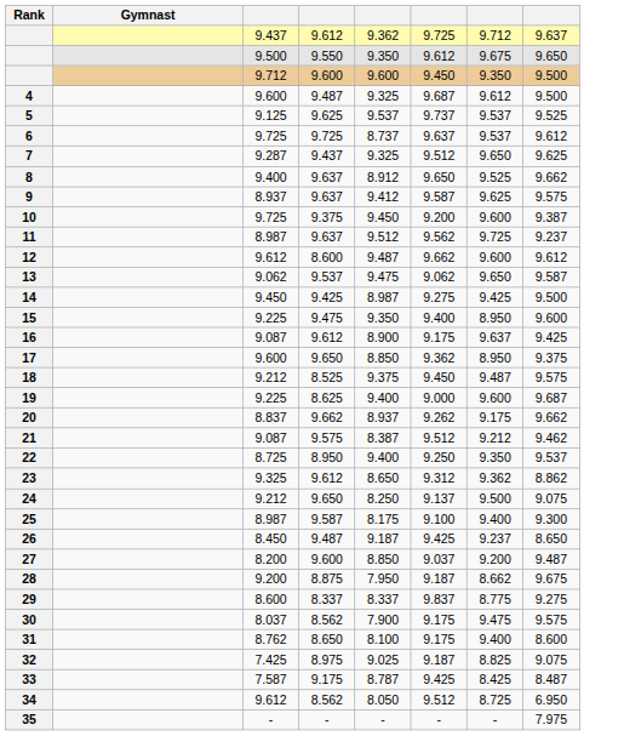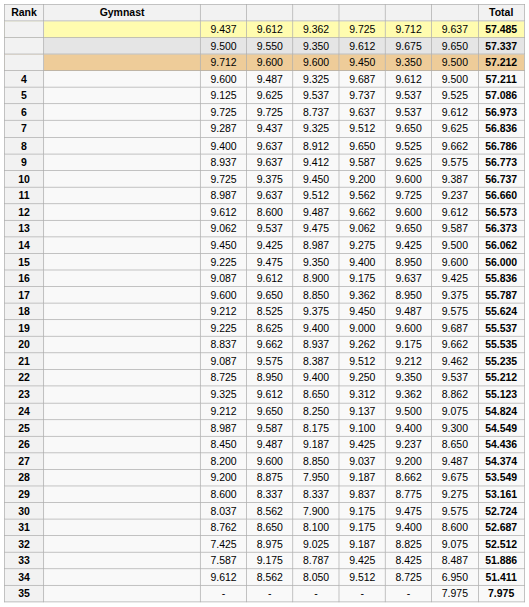 <table class="wikitable sortable" style="text-align:center; font-size:95%">
 <tr>
 <th scope="col" style="width:50px;">Rank</th>
 <th scope="col" style="width:220px;">Gymnast</th>
 <th scope="col" style="width:60px;"></th>
 <th scope="col" style="width:60px;"></th>
 <th scope="col" style="width:60px;"></th>
 <th scope="col" style="width:60px;"></th>
 <th scope="col" style="width:60px;"></th>
 <th scope="col" style="width:60px;"></th>
+<th scope="col" style="width:60px;">Total</th>
 </tr>
 <tr style="background:#fffcaf;">
 <th scope=row style="text-align:center"></th>
 <td align=left></td>
 <td>9.437</td>
 <td>9.612</td>
 <td>9.362</td>
 <td>9.725</td>
 <td>9.712</td>
 <td>9.637</td>
+<td><strong>57.485</strong></td>
 </tr>
 <tr style="background:#e5e5e5;">
 <th scope=row style="text-align:center"></th>
 <td align=left></td>
 <td>9.500</td>
 <td>9.550</td>
 <td>9.350</td>
 <td>9.612</td>
 <td>9.675</td>
 <td>9.650</td>
+<td><strong>57.337</strong></td>
 </tr>
 <tr style="background:#ec9;">
 <th scope=row style="text-align:center"></th>
 <td align=left></td>
 <td>9.712</td>
 <td>9.600</td>
 <td>9.600</td>
 <td>9.450</td>
 <td>9.350</td>
 <td>9.500</td>
+<td><strong>57.212</strong></td>
 </tr>
 <tr>
 <th scope=row style="text-align:center">4</th>
 <td align=left></td>
 <td>9.600</td>
 <td>9.487</td>
 <td>9.325</td>
 <td>9.687</td>
 <td>9.612</td>
 <td>9.500</td>
+<td><strong>57.211</strong></td>
 </tr>
 <tr>
 <th scope=row style="text-align:center">5</th>
 <td align=left></td>
 <td>9.125</td>
 <td>9.625</td>
 <td>9.537</td>
 <td>9.737</td>
 <td>9.537</td>
 <td>9.525</td>
+<td><strong>57.086</strong></td>
 </tr>
 <tr>
 <th scope=row style="text-align:center">6</th>
 <td align=left></td>
 <td>9.725</td>
 <td>9.725</td>
 <td>8.737</td>
 <td>9.637</td>
 <td>9.537</td>
 <td>9.612</td>
+<td><strong>56.973</strong></td>
 </tr>
 <tr>
 <th scope=row style="text-align:center">7</th>
 <td align=left></td>
 <td>9.287</td>
 <td>9.437</td>
 <td>9.325</td>
 <td>9.512</td>
 <td>9.650</td>
 <td>9.625</td>
+<td><strong>56.836</strong></td>
 </tr>
 <tr>
 <th scope=row style="text-align:center">8</th>
 <td align=left></td>
 <td>9.400</td>
 <td>9.637</td>
 <td>8.912</td>
 <td>9.650</td>
 <td>9.525</td>
 <td>9.662</td>
+<td><strong>56.786</strong></td>
 </tr>
 <tr>
 <th scope=row style="text-align:center">9</th>
 <td align=left></td>
 <td>8.937</td>
 <td>9.637</td>
 <td>9.412</td>
 <td>9.587</td>
 <td>9.625</td>
 <td>9.575</td>
+<td><strong>56.773</strong></td>
 </tr>
 <tr>
 <th scope=row style="text-align:center">10</th>
 <td align=left></td>
 <td>9.725</td>
 <td>9.375</td>
 <td>9.450</td>
 <td>9.200</td>
 <td>9.600</td>
 <td>9.387</td>
+<td><strong>56.737</strong></td>
 </tr>
 <tr>
 <th scope=row style="text-align:center">11</th>
 <td align=left></td>
 <td>8.987</td>
 <td>9.637</td>
 <td>9.512</td>
 <td>9.562</td>
 <td>9.725</td>
 <td>9.237</td>
+<td><strong>56.660</strong></td>
 </tr>
 <tr>
 <th scope=row style="text-align:center">12</th>
 <td align=left></td>
 <td>9.612</td>
 <td>8.600</td>
 <td>9.487</td>
 <td>9.662</td>
 <td>9.600</td>
 <td>9.612</td>
+<td><strong>56.573</strong></td>
 </tr>
 <tr>
 <th scope=row style="text-align:center">13</th>
 <td align=left></td>
 <td>9.062</td>
 <td>9.537</td>
 <td>9.475</td>
 <td>9.062</td>
 <td>9.650</td>
 <td>9.587</td>
+<td><strong>56.373</strong></td>
 </tr>
 <tr>
 <th scope=row style="text-align:center">14</th>
 <td align=left></td>
 <td>9.450</td>
 <td>9.425</td>
 <td>8.987</td>
 <td>9.275</td>
 <td>9.425</td>
 <td>9.500</td>
+<td><strong>56.062</strong></td>
 </tr>
 <tr>
 <th scope=row style="text-align:center">15</th>
 <td align=left></td>
 <td>9.225</td>
 <td>9.475</td>
 <td>9.350</td>
 <td>9.400</td>
 <td>8.950</td>
 <td>9.600</td>
+<td><strong>56.000</strong></td>
 </tr>
 <tr>
 <th scope=row style="text-align:center">16</th>
 <td align=left></td>
 <td>9.087</td>
 <td>9.612</td>
 <td>8.900</td>
 <td>9.175</td>
 <td>9.637</td>
 <td>9.425</td>
+<td><strong>55.836</strong></td>
 </tr>
 <tr>
 <th scope=row style="text-align:center">17</th>
 <td align=left></td>
 <td>9.600</td>
 <td>9.650</td>
 <td>8.850</td>
 <td>9.362</td>
 <td>8.950</td>
 <td>9.375</td>
+<td><strong>55.787</strong></td>
 </tr>
 <tr>
 <th scope=row style="text-align:center">18</th>
 <td align=left></td>
 <td>9.212</td>
 <td>8.525</td>
 <td>9.375</td>
 <td>9.450</td>
 <td>9.487</td>
 <td>9.575</td>
+<td><strong>55.624</strong></td>
 </tr>
 <tr>
 <th scope=row style="text-align:center">19</th>
 <td align=left></td>
 <td>9.225</td>
 <td>8.625</td>
 <td>9.400</td>
 <td>9.000</td>
 <td>9.600</td>
 <td>9.687</td>
+<td><strong>55.537</strong></td>
 </tr>
 <tr>
 <th scope=row style="text-align:center">20</th>
 <td align=left></td>
 <td>8.837</td>
 <td>9.662</td>
 <td>8.937</td>
 <td>9.262</td>
 <td>9.175</td>
 <td>9.662</td>
+<td><strong>55.535</strong></td>
 </tr>
 <tr>
 <th scope=row style="text-align:center">21</th>
 <td align=left></td>
 <td>9.087</td>
 <td>9.575</td>
 <td>8.387</td>
 <td>9.512</td>
 <td>9.212</td>
 <td>9.462</td>
+<td><strong>55.235</strong></td>
 </tr>
 <tr>
 <th scope=row style="text-align:center">22</th>
 <td align=left></td>
 <td>8.725</td>
 <td>8.950</td>
 <td>9.400</td>
 <td>9.250</td>
 <td>9.350</td>
 <td>9.537</td>
+<td><strong>55.212</strong></td>
 </tr>
 <tr>
 <th scope=row style="text-align:center">23</th>
 <td align=left></td>
 <td>9.325</td>
 <td>9.612</td>
 <td>8.650</td>
 <td>9.312</td>
 <td>9.362</td>
 <td>8.862</td>
+<td><strong>55.123</strong></td>
 </tr>
 <tr>
 <th scope=row style="text-align:center">24</th>
 <td align=left></td>
 <td>9.212</td>
 <td>9.650</td>
 <td>8.250</td>
 <td>9.137</td>
 <td>9.500</td>
 <td>9.075</td>
+<td><strong>54.824</strong></td>
 </tr>
 <tr>
 <th scope=row style="text-align:center">25</th>
 <td align=left></td>
 <td>8.987</td>
 <td>9.587</td>
 <td>8.175</td>
 <td>9.100</td>
 <td>9.400</td>
 <td>9.300</td>
+<td><strong>54.549</strong></td>
 </tr>
 <tr>
 <th scope=row style="text-align:center">26</th>
 <td align=left></td>
 <td>8.450</td>
 <td>9.487</td>
 <td>9.187</td>
 <td>9.425</td>
 <td>9.237</td>
 <td>8.650</td>
+<td><strong>54.436</strong></td>
 </tr>
 <tr>
 <th scope=row style="text-align:center">27</th>
 <td align=left></td>
 <td>8.200</td>
 <td>9.600</td>
 <td>8.850</td>
 <td>9.037</td>
 <td>9.200</td>
 <td>9.487</td>
+<td><strong>54.374</strong></td>
 </tr>
 <tr>
 <th scope=row style="text-align:center">28</th>
 <td align=left></td>
 <td>9.200</td>
 <td>8.875</td>
 <td>7.950</td>
 <td>9.187</td>
 <td>8.662</td>
 <td>9.675</td>
+<td><strong>53.549</strong></td>
 </tr>
 <tr>
 <th scope=row style="text-align:center">29</th>
 <td align=left></td>
 <td>8.600</td>
 <td>8.337</td>
 <td>8.337</td>
 <td>9.837</td>
 <td>8.775</td>
 <td>9.275</td>
+<td><strong>53.161</strong></td>
 </tr>
 <tr>
 <th scope=row style="text-align:center">30</th>
 <td align=left></td>
 <td>8.037</td>
 <td>8.562</td>
 <td>7.900</td>
 <td>9.175</td>
 <td>9.475</td>
 <td>9.575</td>
+<td><strong>52.724</strong></td>
 </tr>
 <tr>
 <th scope=row style="text-align:center">31</th>
 <td align=left></td>
 <td>8.762</td>
 <td>8.650</td>
 <td>8.100</td>
 <td>9.175</td>
 <td>9.400</td>
 <td>8.600</td>
+<td><strong>52.687</strong></td>
 </tr>
 <tr>
 <th scope=row style="text-align:center">32</th>
 <td align=left></td>
 <td>7.425</td>
 <td>8.975</td>
 <td>9.025</td>
 <td>9.187</td>
 <td>8.825</td>
 <td>9.075</td>
+<td><strong>52.512</strong></td>
 </tr>
 <tr>
 <th scope=row style="text-align:center">33</th>
 <td align=left></td>
 <td>7.587</td>
 <td>9.175</td>
 <td>8.787</td>
 <td>9.425</td>
 <td>8.425</td>
 <td>8.487</td>
+<td><strong>51.886</strong></td>
 </tr>
 <tr>
 <th scope=row style="text-align:center">34</th>
 <td align=left></td>
 <td>9.612</td>
 <td>8.562</td>
 <td>8.050</td>
 <td>9.512</td>
 <td>8.725</td>
 <td>6.950</td>
+<td><strong>51.411</strong></td>
 </tr>
 <tr>
 <th scope=row style="text-align:center">35</th>
 <td align=left></td>
 <td>-</td>
 <td>-</td>
 <td>-</td>
 <td>-</td>
 <td>-</td>
 <td>7.975</td>
+<td><strong>7.975</strong></td>
 </tr>
 </table>
